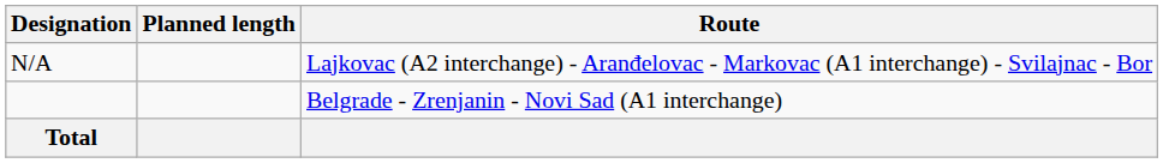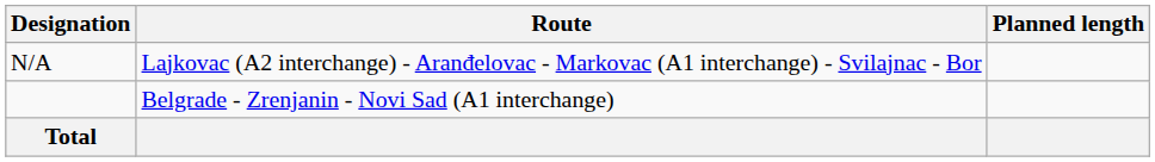 <table class="wikitable" style="margin:auto;">
 <tr>
 <th>Designation</th>
+<th>Route</th>
 <th>Planned length</th>
-<th>Route</th>
 </tr>
 <tr>
 <td>N/A</td>
+<td><a href='#'>Lajkovac</a> (A2 interchange)  - <a href='#'>Aranđelovac</a> - <a href='#'>Markovac</a> (A1 interchange) - <a href='#'>Svilajnac</a> - <a href='#'>Bor</a></td>
 <td></td>
-<td><a href='#'>Lajkovac</a> (A2 interchange)  - <a href='#'>Aranđelovac</a> - <a href='#'>Markovac</a> (A1 interchange) - <a href='#'>Svilajnac</a> - <a href='#'>Bor</a></td>
 </tr>
 <tr>
 <td></td>
+<td><a href='#'>Belgrade</a> - <a href='#'>Zrenjanin</a> - <a href='#'>Novi Sad</a> (A1 interchange)</td>
 <td></td>
-<td><a href='#'>Belgrade</a> - <a href='#'>Zrenjanin</a> - <a href='#'>Novi Sad</a> (A1 interchange)</td>
 </tr>
 <tr>
 <th><strong>Total</strong></th>
+<th></th>
 <th><strong></strong></th>
-<th></th>
 </tr>
 </table>
